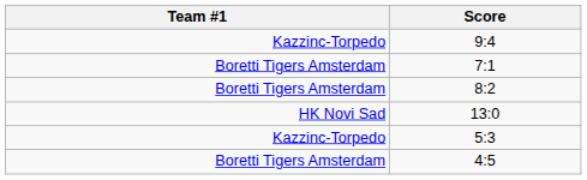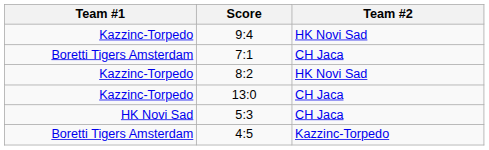 <table class="wikitable" style="text-align: center;">
 <tr>
 <th width=22%>Team #1</th>
 <th width=11%>Score</th>
+<th width=22%>Team #2</th>
 </tr>
 <tr>
 <td style="text-align: right;"><a href='#'>Kazzinc-Torpedo</a> </td>
 <td>9:4</td>
+<td style="text-align: left;"> <a href='#'>HK Novi Sad</a></td>
 </tr>
 <tr>
 <td style="text-align: right;"><a href='#'>Boretti Tigers Amsterdam</a> </td>
 <td>7:1</td>
+<td style="text-align: left;"> <a href='#'>CH Jaca</a></td>
 </tr>
 <tr>
-<td style="text-align: right;"><a href='#'>Boretti Tigers Amsterdam</a> </td>
+<td style="text-align: right;"><a href='#'>Kazzinc-Torpedo</a> </td>
 <td>8:2</td>
+<td style="text-align: left;"> <a href='#'>HK Novi Sad</a></td>
+</tr>
+<tr>
+<td style="text-align: right;"><a href='#'>Kazzinc-Torpedo</a> </td>
+<td>13:0</td>
+<td style="text-align: left;"> <a href='#'>CH Jaca</a></td>
 </tr>
 <tr>
 <td style="text-align: right;"><a href='#'>HK Novi Sad</a> </td>
-<td>13:0</td>
-</tr>
-<tr>
-<td style="text-align: right;"><a href='#'>Kazzinc-Torpedo</a> </td>
 <td>5:3</td>
+<td style="text-align: left;"> <a href='#'>CH Jaca</a></td>
 </tr>
 <tr>
 <td style="text-align: right;"><a href='#'>Boretti Tigers Amsterdam</a> </td>
 <td>4:5</td>
+<td style="text-align: left;"> <a href='#'>Kazzinc-Torpedo</a></td>
 </tr>
 </table>
